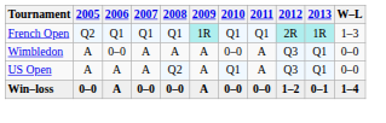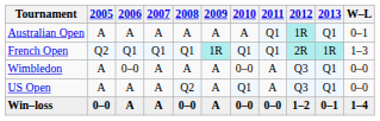 <table class="wikitable" style=text-align:center>
 <tr>
 <th>Tournament</th>
 <th><a href='#'>2005</a></th>
 <th><a href='#'>2006</a></th>
 <th><a href='#'>2007</a></th>
 <th><a href='#'>2008</a></th>
 <th><a href='#'>2009</a></th>
 <th><a href='#'>2010</a></th>
 <th><a href='#'>2011</a></th>
 <th><a href='#'>2012</a></th>
 <th><a href='#'>2013</a></th>
 <th>W–L</th>
+</tr>
+<tr>
+<td align=left><a href='#'>Australian Open</a></td>
+<td>A</td>
+<td>A</td>
+<td>A</td>
+<td>A</td>
+<td>A</td>
+<td>A</td>
+<td bgcolor=f0f8ff>Q1</td>
+<td bgcolor=afeeee>1R</td>
+<td bgcolor=f0f8ff>Q1</td>
+<td>0–1</td>
 </tr>
 <tr>
 <td align=left><a href='#'>French Open</a></td>
 <td bgcolor=f0f8ff>Q2</td>
 <td bgcolor=f0f8ff>Q1</td>
 <td bgcolor=f0f8ff>Q1</td>
 <td bgcolor=f0f8ff>Q1</td>
 <td bgcolor=afeeee>1R</td>
 <td bgcolor=f0f8ff>Q1</td>
 <td bgcolor=f0f8ff>Q1</td>
 <td bgcolor=afeeee>2R</td>
 <td bgcolor=afeeee>1R</td>
 <td>1–3</td>
 </tr>
 <tr>
 <td align=left><a href='#'>Wimbledon</a></td>
 <td>A</td>
 <td>0–0</td>
 <td>A</td>
 <td>A</td>
 <td>A</td>
 <td>0–0</td>
 <td>A</td>
 <td bgcolor=f0f8ff>Q3</td>
 <td bgcolor=f0f8ff>Q1</td>
 <td>0–0</td>
 </tr>
 <tr>
 <td align=left><a href='#'>US Open</a></td>
 <td>A</td>
 <td>A</td>
 <td>A</td>
 <td bgcolor=f0f8ff>Q2</td>
 <td>A</td>
 <td bgcolor=f0f8ff>Q1</td>
 <td>A</td>
 <td bgcolor=f0f8ff>Q3</td>
 <td bgcolor=f0f8ff>Q1</td>
 <td>0–0</td>
 </tr>
 <tr style=background:#efefef;font-weight:bold>
 <td align=left>Win–loss</td>
 <td>0–0</td>
 <td>A</td>
-<td>0–0</td>
+<td>A</td>
 <td>0–0</td>
 <td>A</td>
 <td>0–0</td>
 <td>0–0</td>
 <td>1–2</td>
 <td>0–1</td>
 <td>1–4</td>
 </tr>
 </table>
